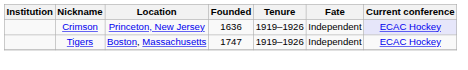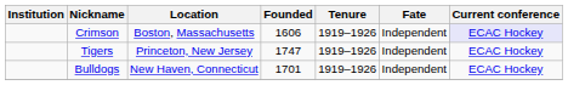 <table class="wikitable sortable" style="text-align: center;">
 <tr>
 <th>Institution</th>
 <th>Nickname</th>
 <th>Location</th>
 <th>Founded</th>
 <th>Tenure</th>
 <th>Fate</th>
 <th>Current conference</th>
 </tr>
 <tr>
 <td></td>
 <td><a href='#'>Crimson</a></td>
-<td><a href='#'>Princeton, New Jersey</a></td>
-<td>1636</td>
+<td><a href='#'>Boston</a>, <a href='#'>Massachusetts</a></td>
+<td>1606</td>
 <td>1919–1926</td>
 <td>Independent</td>
 <td style="background: lavender;"><a href='#'>ECAC Hockey</a></td>
 </tr>
 <tr>
 <td></td>
 <td><a href='#'>Tigers</a></td>
-<td><a href='#'>Boston</a>, <a href='#'>Massachusetts</a></td>
+<td><a href='#'>Princeton, New Jersey</a></td>
 <td>1747</td>
+<td>1919–1926</td>
+<td>Independent</td>
+<td><a href='#'>ECAC Hockey</a></td>
+</tr>
+<tr>
+<td></td>
+<td><a href='#'>Bulldogs</a></td>
+<td><a href='#'>New Haven, Connecticut</a></td>
+<td>1701</td>
 <td>1919–1926</td>
 <td>Independent</td>
 <td><a href='#'>ECAC Hockey</a></td>
 </tr>
 <tr>
 </tr>
 </table>
